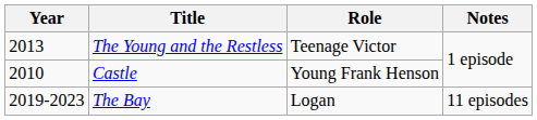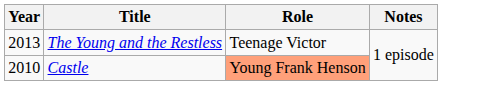 <table class="wikitable sortable">
 <tr>
 <th>Year</th>
 <th>Title</th>
 <th>Role</th>
 <th class="unsortable">Notes</th>
 </tr>
 <tr>
 <td>2013</td>
 <td><em><a href='#'>The Young and the Restless</a></em></td>
 <td>Teenage Victor</td>
 <td rowspan="2">1 episode</td>
 </tr>
 <tr>
 <td>2010</td>
 <td><em><a href='#'>Castle</a></em></td>
-<td>Young Frank Henson</td>
-</tr>
-<tr>
-<td>2019-2023</td>
-<td><em><a href='#'>The Bay</a></em></td>
-<td>Logan</td>
-<td>11 episodes</td>
+<td style="background: lightsalmon;">Young Frank Henson</td>
 </tr>
 <tr>
 </tr>
 </table>
